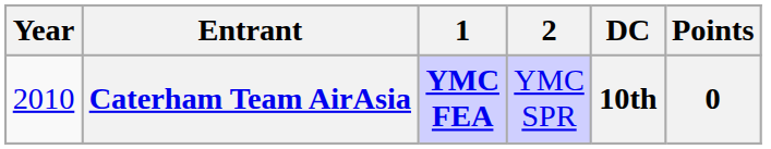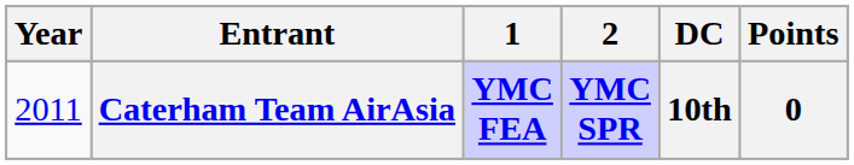 <table class="wikitable" style="text-align:center; font-size:85%">
 <tr>
 <th>Year</th>
 <th>Entrant</th>
 <th>1</th>
 <th>2</th>
 <th>DC</th>
 <th>Points</th>
 </tr>
 <tr>
-<td><a href='#'>2010</a></td>
+<td><a href='#'>2011</a></td>
 <th nowrap><a href='#'>Caterham Team AirAsia</a></th>
 <td style="background:#CFCFFF;"><strong><a href='#'>YMC<br>FEA</a><br></strong></td>
-<td style="background:#CFCFFF;"><a href='#'>YMC<br>SPR</a><br></td>
+<td style="background:#CFCFFF;"><strong><a href='#'>YMC<br>SPR</a><br></strong></td>
 <th>10th</th>
 <th>0</th>
 </tr>
 </table>
